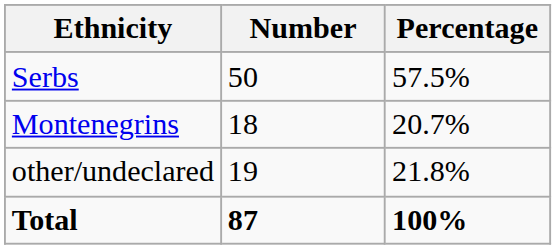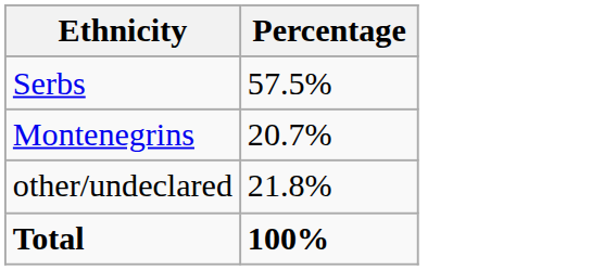 <table class="wikitable">
 <tr>
 <th width="100px">Ethnicity</th>
-<th width="80px">Number</th>
 <th width="80px">Percentage</th>
 </tr>
 <tr>
 <td><a href='#'>Serbs</a></td>
-<td>50</td>
 <td>57.5%</td>
 </tr>
 <tr>
 <td><a href='#'>Montenegrins</a></td>
-<td>18</td>
 <td>20.7%</td>
 </tr>
 <tr>
 <td>other/undeclared</td>
-<td>19</td>
 <td>21.8%</td>
 </tr>
 <tr>
 <td><strong>Total</strong></td>
-<td><strong>87</strong></td>
 <td><strong>100%</strong></td>
 </tr>
 </table>
